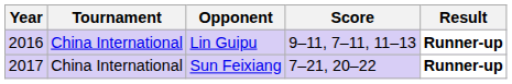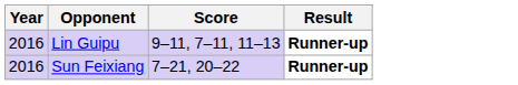 <table class="sortable wikitable" style="font-size: 90%;">
 <tr>
 <th>Year</th>
-<th>Tournament</th>
 <th>Opponent</th>
 <th>Score</th>
 <th>Result</th>
 </tr>
 <tr style="background:#D8CEF6">
 <td align="center">2016</td>
-<td align="left"><a href='#'>China International</a></td>
 <td align="left"> <a href='#'>Lin Guipu</a></td>
 <td align="left">9–11, 7–11, 11–13</td>
 <td style="text-align:left; background:white"> <strong>Runner-up</strong></td>
 </tr>
 <tr style="background:#D8CEF6">
-<td align="center">2017</td>
-<td align="left">China International</td>
+<td align="center">2016</td>
 <td align="left"> <a href='#'>Sun Feixiang</a></td>
 <td align="left">7–21, 20–22</td>
 <td style="text-align:left; background:white"> <strong>Runner-up</strong></td>
 </tr>
 </table>
